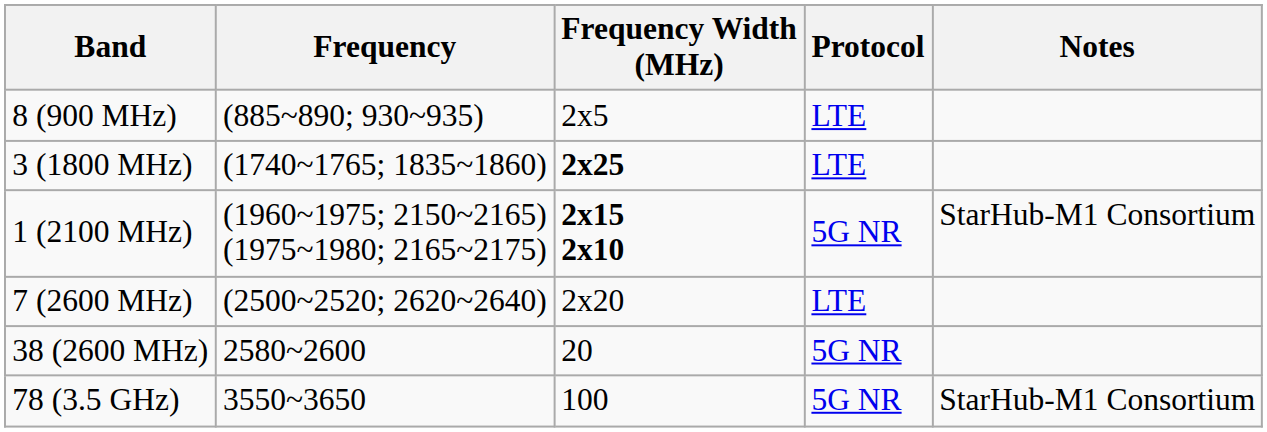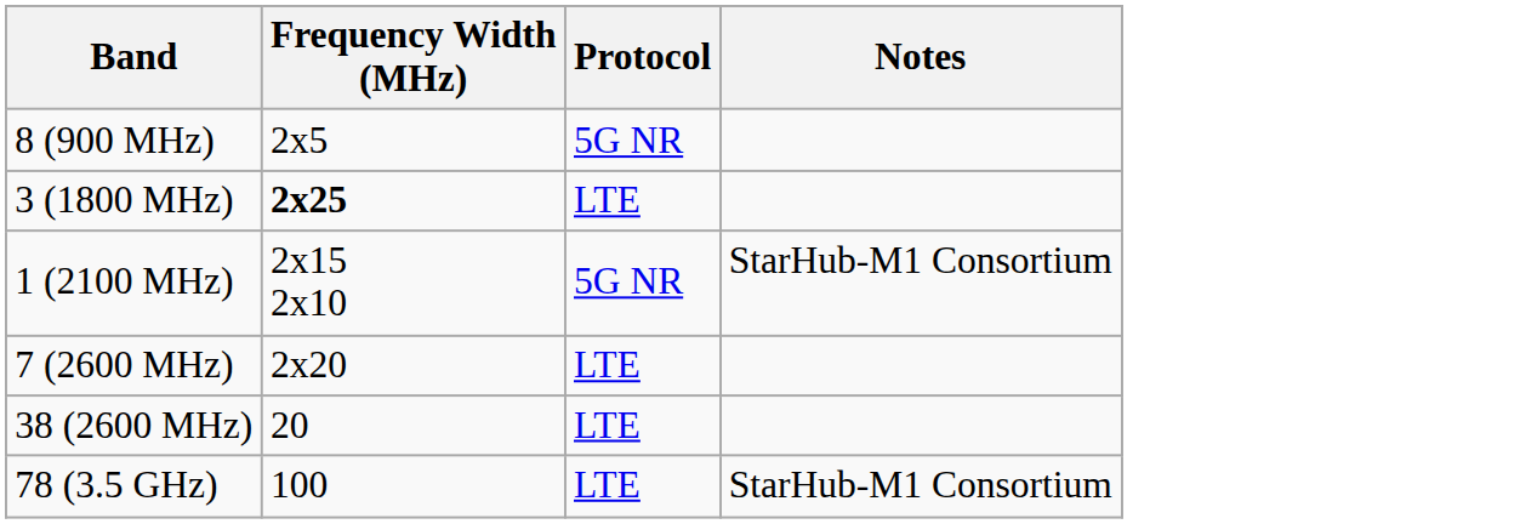 <table class="wikitable sortable">
 <tr>
 <th>Band</th>
-<th>Frequency</th>
 <th>Frequency Width<br>(MHz)</th>
 <th>Protocol</th>
 <th>Notes</th>
 </tr>
 <tr>
 <td>8 (900 MHz)</td>
-<td>(885~890; 930~935)</td>
 <td>2x5</td>
-<td><a href='#'>LTE</a></td>
+<td><a href='#'>5G NR</a></td>
 <td></td>
 </tr>
 <tr>
 <td>3 (1800 MHz)</td>
-<td>(1740~1765; 1835~1860)</td>
 <td><strong>2x25</strong></td>
 <td><a href='#'>LTE</a></td>
 <td></td>
 </tr>
 <tr>
 <td>1 (2100 MHz)</td>
-<td>(1960~1975; 2150~2165) <br> (1975~1980; 2165~2175)</td>
-<td><strong>2x15 <br> 2x10</strong></td>
+<td>2x15 <br> 2x10</td>
 <td><a href='#'>5G NR</a></td>
 <td>StarHub-M1 Consortium <br>  </td>
 </tr>
 <tr>
 <td>7 (2600 MHz)</td>
-<td>(2500~2520; 2620~2640)</td>
 <td>2x20</td>
 <td><a href='#'>LTE</a></td>
 <td></td>
 </tr>
 <tr>
 <td>38 (2600 MHz)</td>
-<td>2580~2600</td>
 <td>20</td>
-<td><a href='#'>5G NR</a></td>
+<td><a href='#'>LTE</a></td>
 <td></td>
 </tr>
 <tr>
 <td>78 (3.5 GHz)</td>
-<td>3550~3650</td>
 <td>100</td>
-<td><a href='#'>5G NR</a></td>
+<td><a href='#'>LTE</a></td>
 <td>StarHub-M1 Consortium</td>
 </tr>
 </table>
